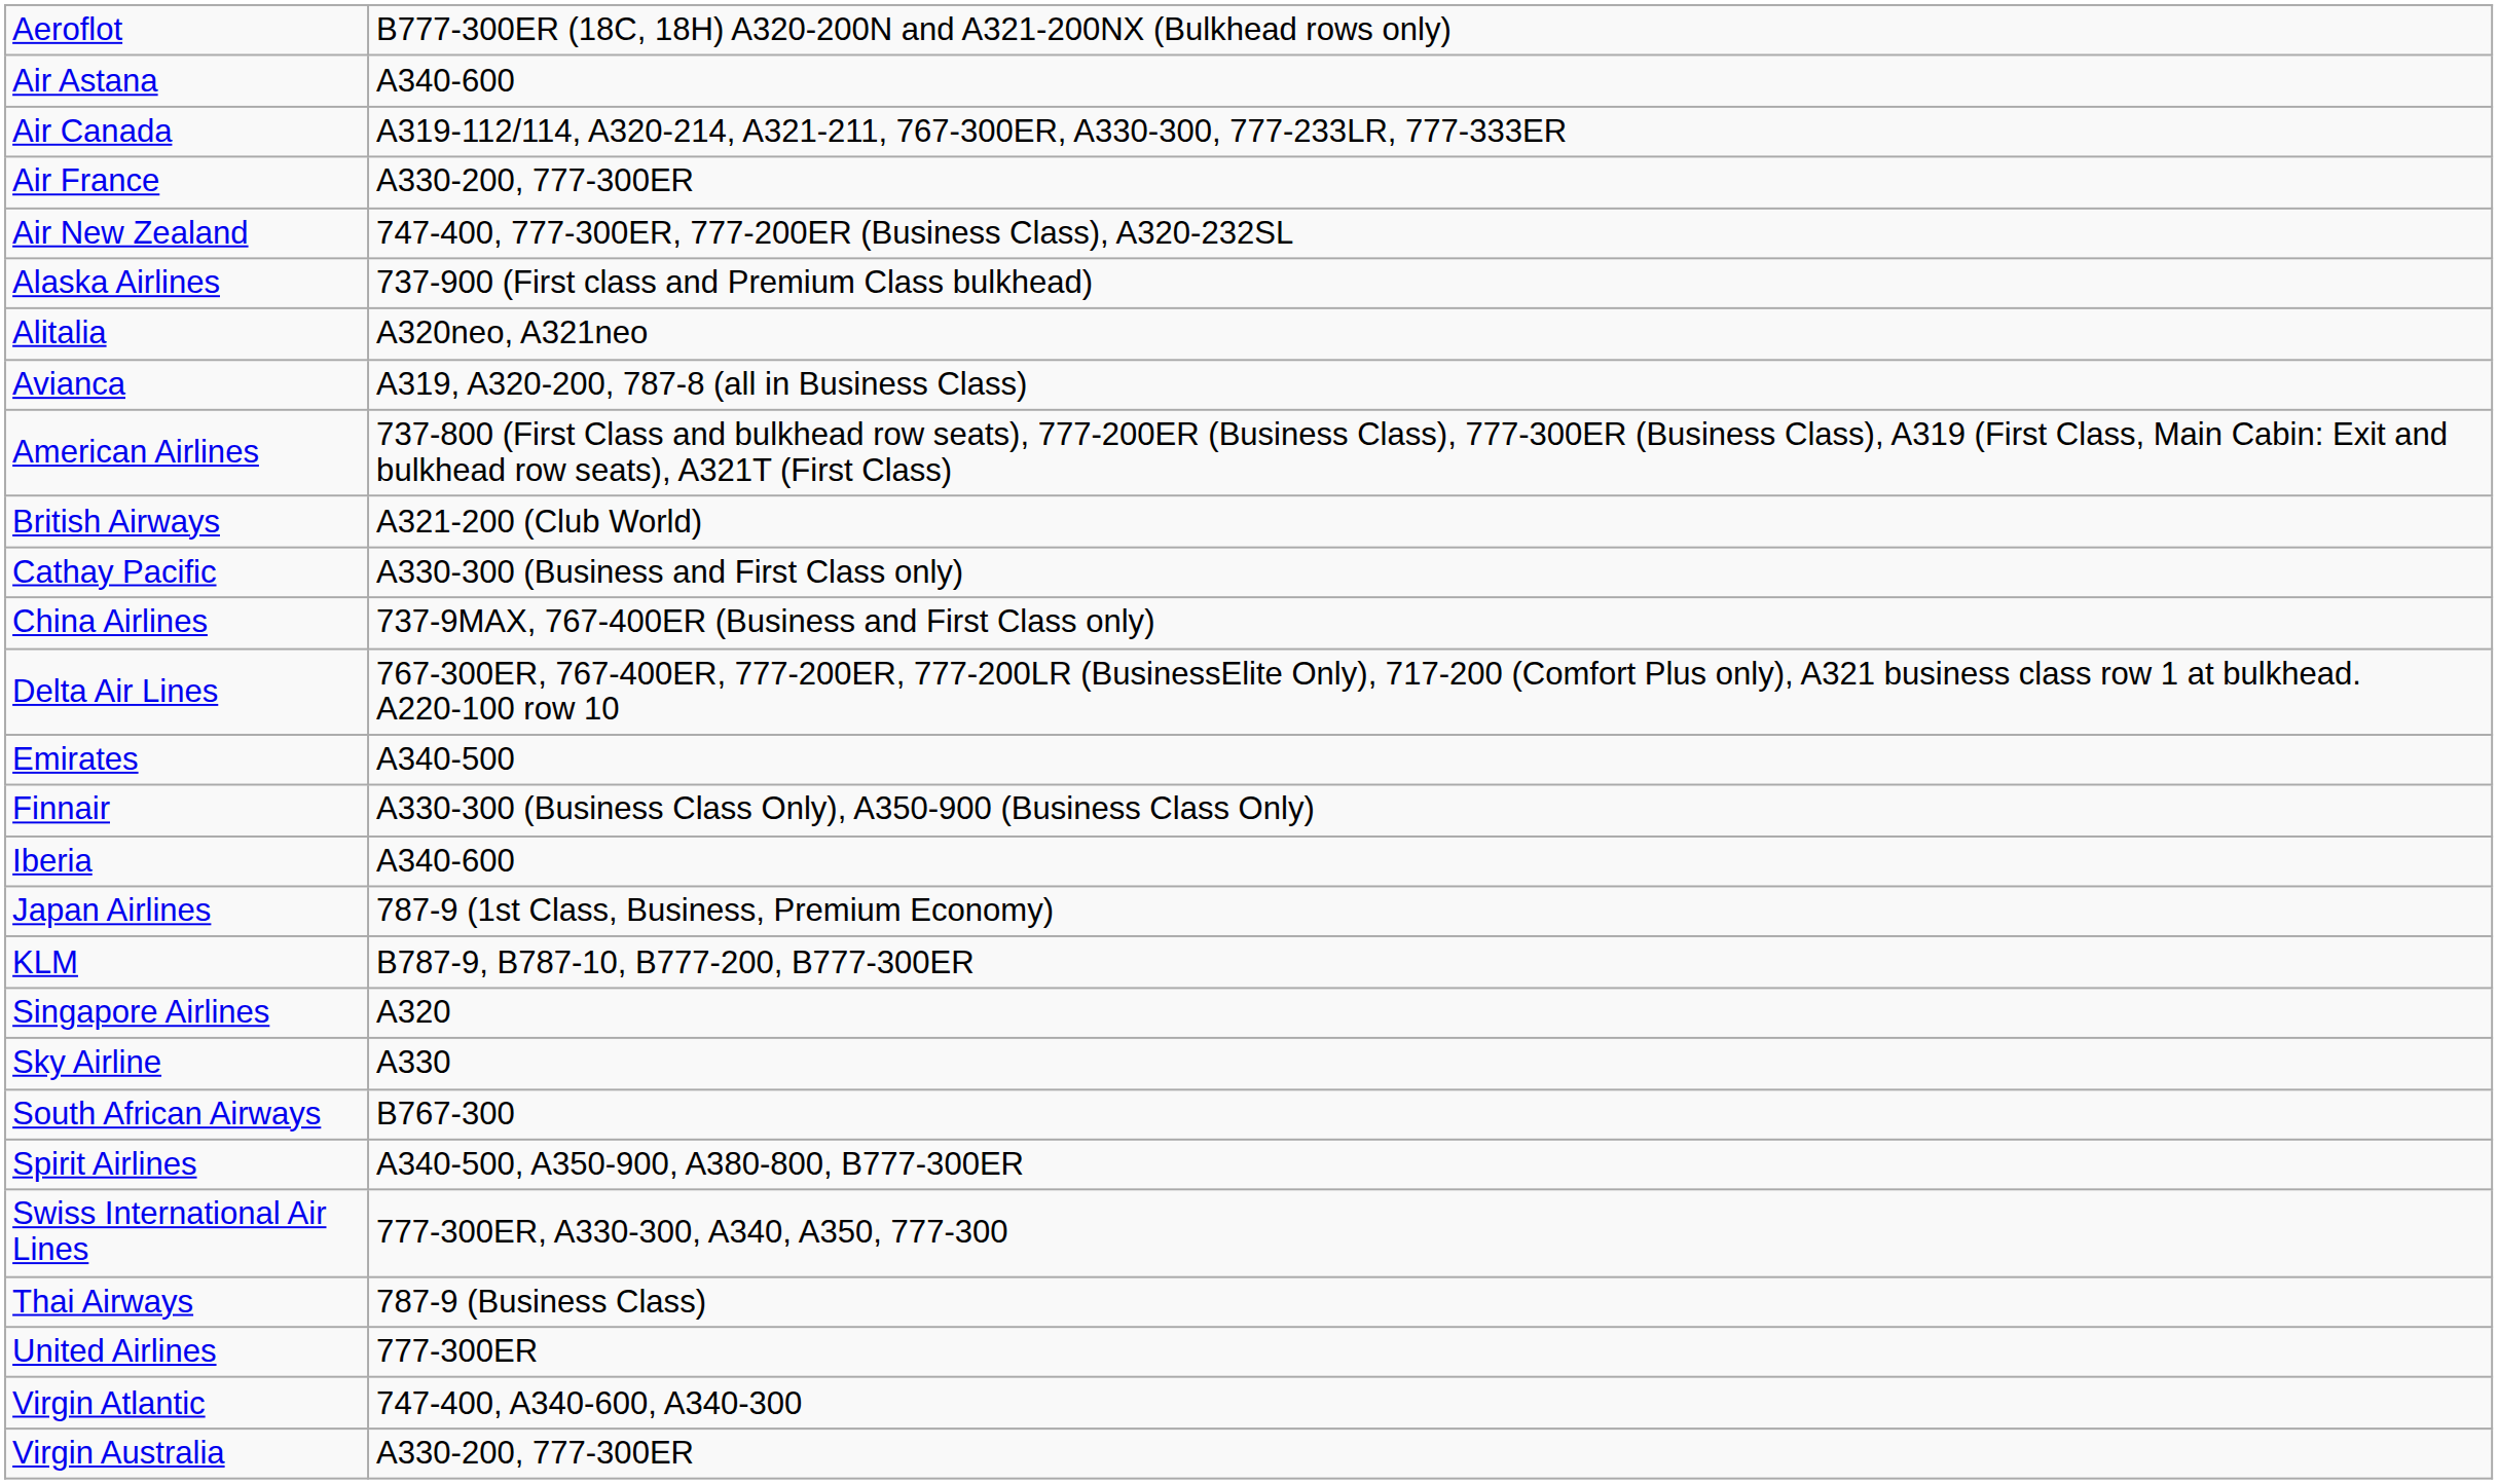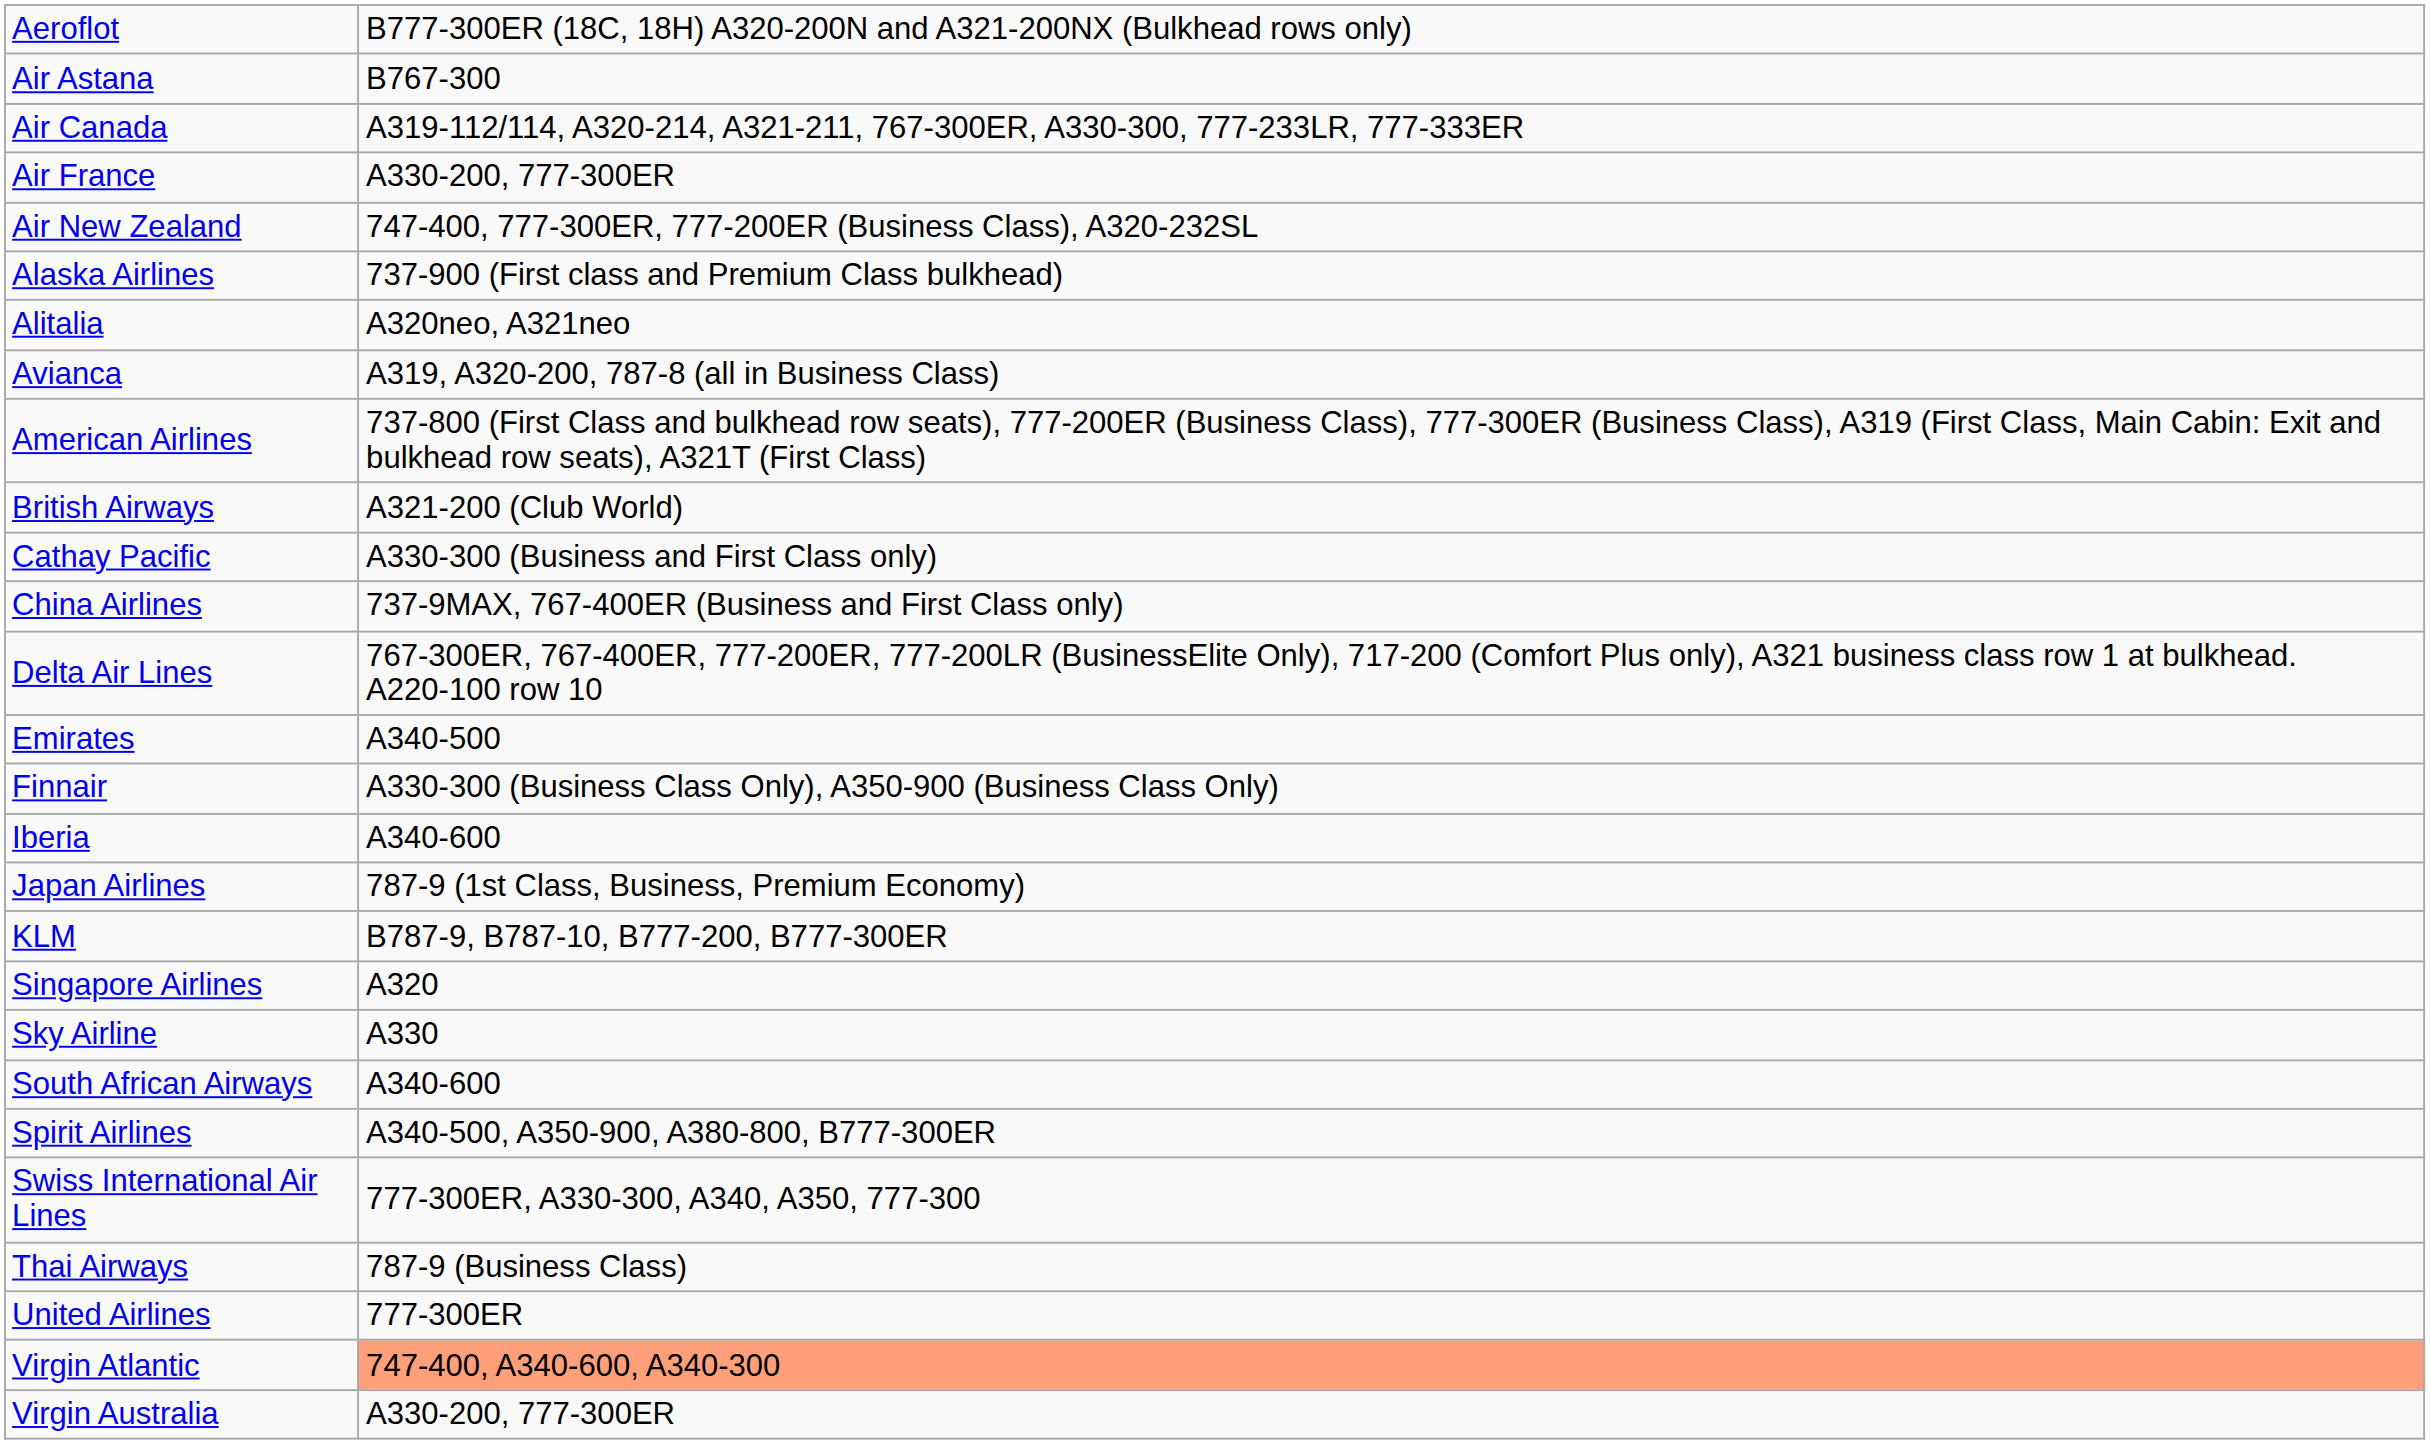 <table class="wikitable">
 <tr>
 <td><a href='#'>Aeroflot</a></td>
 <td>B777-300ER (18C, 18H) A320-200N and A321-200NX (Bulkhead rows only)</td>
 </tr>
 <tr>
 <td><a href='#'>Air Astana</a></td>
-<td>A340-600</td>
+<td>B767-300</td>
 </tr>
 <tr>
 <td><a href='#'>Air Canada</a></td>
 <td>A319-112/114, A320-214, A321-211, 767-300ER, A330-300, 777-233LR, 777-333ER</td>
 </tr>
 <tr>
 <td><a href='#'>Air France</a></td>
 <td>A330-200, 777-300ER</td>
 </tr>
 <tr>
 <td><a href='#'>Air New Zealand</a></td>
 <td>747-400, 777-300ER, 777-200ER (Business Class), A320-232SL</td>
 </tr>
 <tr>
 <td><a href='#'>Alaska Airlines</a></td>
 <td>737-900 (First class and Premium Class bulkhead)</td>
 </tr>
 <tr>
 <td><a href='#'>Alitalia</a></td>
 <td>A320neo, A321neo</td>
 </tr>
 <tr>
 <td><a href='#'>Avianca</a></td>
 <td>A319, A320-200, 787-8 (all in Business Class)</td>
 </tr>
 <tr>
 <td><a href='#'>American Airlines</a></td>
 <td>737-800 (First Class and bulkhead row seats), 777-200ER (Business Class), 777-300ER (Business Class), A319 (First Class, Main Cabin: Exit and bulkhead row seats), A321T (First Class)</td>
 </tr>
 <tr>
 <td><a href='#'>British Airways</a></td>
 <td>A321-200 (Club World)</td>
 </tr>
 <tr>
 <td><a href='#'>Cathay Pacific</a></td>
 <td>A330-300 (Business and First Class only)</td>
 </tr>
 <tr>
 <td><a href='#'>China Airlines</a></td>
 <td>737-9MAX, 767-400ER (Business and First Class only)</td>
 </tr>
 <tr>
 <td><a href='#'>Delta Air Lines</a></td>
 <td>767-300ER, 767-400ER, 777-200ER, 777-200LR (BusinessElite Only), 717-200 (Comfort Plus only), A321 business class row 1 at bulkhead.<br>A220-100 row 10</td>
 </tr>
 <tr>
 <td><a href='#'>Emirates</a></td>
 <td>A340-500</td>
 </tr>
 <tr>
 <td><a href='#'>Finnair</a></td>
 <td>A330-300 (Business Class Only), A350-900 (Business Class Only)</td>
 </tr>
 <tr>
 <td><a href='#'>Iberia</a></td>
 <td>A340-600</td>
 </tr>
 <tr>
 <td><a href='#'>Japan Airlines</a></td>
 <td>787-9 (1st Class, Business, Premium Economy)</td>
 </tr>
 <tr>
 <td><a href='#'>KLM</a></td>
 <td>B787-9, B787-10, B777-200, B777-300ER</td>
 </tr>
 <tr>
 <td><a href='#'>Singapore Airlines</a></td>
 <td>A320</td>
 </tr>
 <tr>
 <td><a href='#'>Sky Airline</a></td>
 <td>A330</td>
 </tr>
 <tr>
 <td><a href='#'>South African Airways</a></td>
-<td>B767-300</td>
+<td>A340-600</td>
 </tr>
 <tr>
 <td><a href='#'>Spirit Airlines</a></td>
 <td>A340-500, A350-900, A380-800, B777-300ER</td>
 </tr>
 <tr>
 <td><a href='#'>Swiss International Air Lines</a></td>
 <td>777-300ER, A330-300, A340, A350, 777-300</td>
 </tr>
 <tr>
 <td><a href='#'>Thai Airways</a></td>
 <td>787-9 (Business Class)</td>
 </tr>
 <tr>
 <td><a href='#'>United Airlines</a></td>
 <td>777-300ER</td>
 </tr>
 <tr>
 <td><a href='#'>Virgin Atlantic</a></td>
-<td>747-400, A340-600, A340-300</td>
+<td style="background: lightsalmon;">747-400, A340-600, A340-300</td>
 </tr>
 <tr>
 <td><a href='#'>Virgin Australia</a></td>
 <td>A330-200, 777-300ER</td>
 </tr>
 </table>
